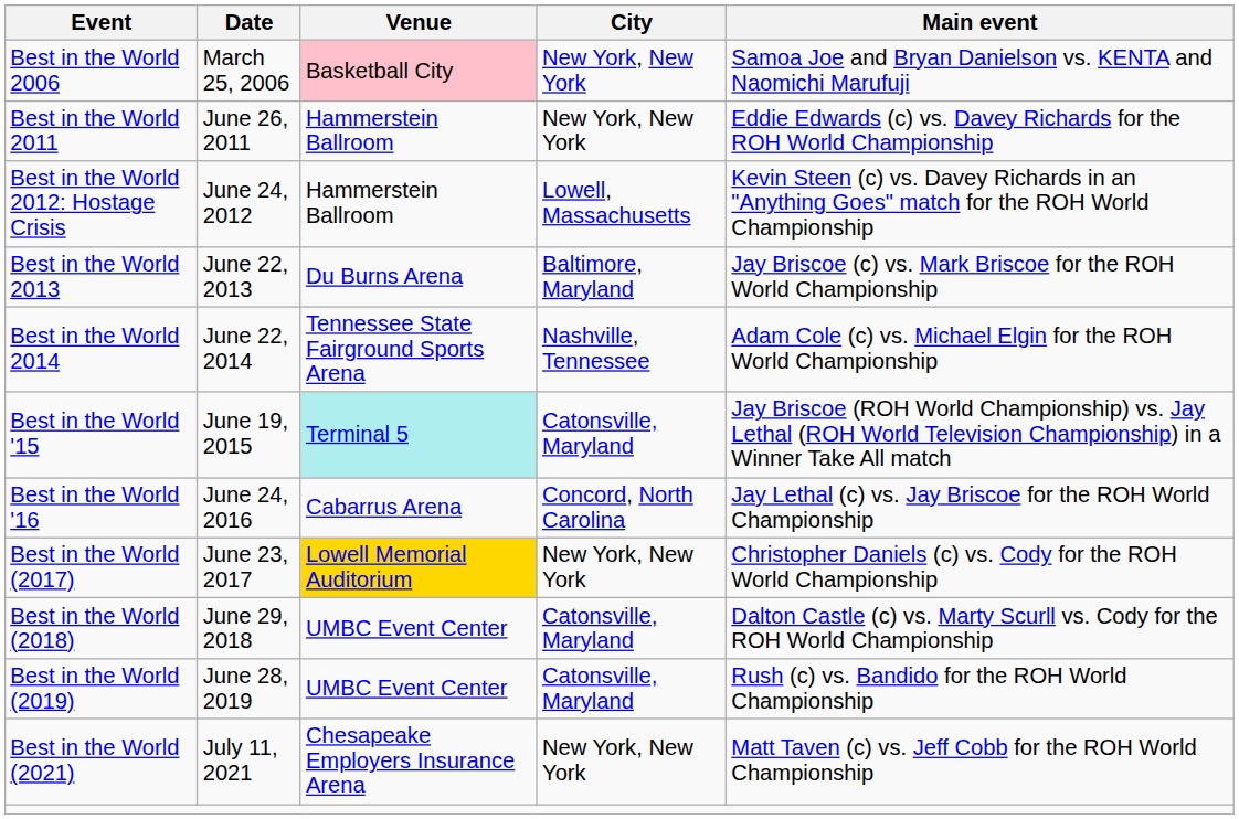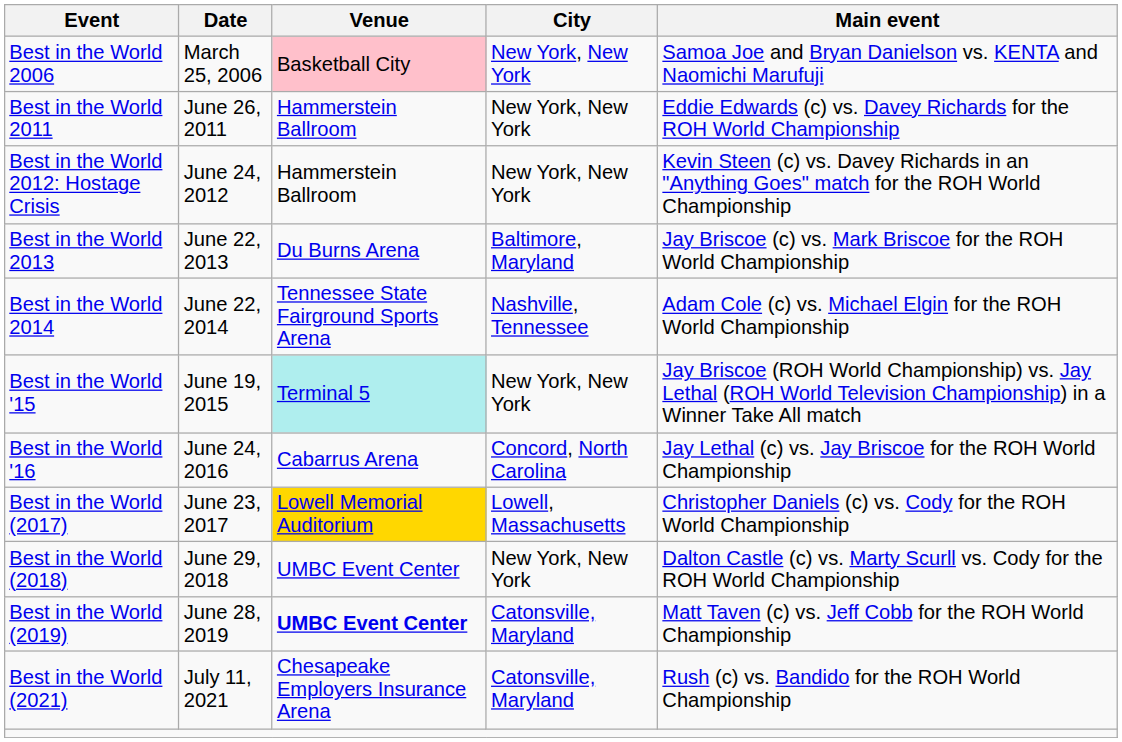 <table class="wikitable" width=100%>
 <tr>
 <th>Event</th>
 <th>Date</th>
 <th>Venue</th>
 <th>City</th>
 <th>Main event</th>
 </tr>
 <tr>
 <td><a href='#'>Best in the World 2006</a></td>
 <td>March 25, 2006</td>
 <td style="background: pink;">Basketball City</td>
 <td><a href='#'>New York</a>, <a href='#'>New York</a></td>
 <td><a href='#'>Samoa Joe</a> and <a href='#'>Bryan Danielson</a> vs. <a href='#'>KENTA</a> and <a href='#'>Naomichi Marufuji</a></td>
 </tr>
 <tr>
 <td><a href='#'>Best in the World 2011</a></td>
 <td>June 26, 2011</td>
 <td><a href='#'>Hammerstein Ballroom</a></td>
 <td>New York, New York</td>
 <td><a href='#'>Eddie Edwards</a> (c) vs. <a href='#'>Davey Richards</a> for the <a href='#'>ROH World Championship</a></td>
 </tr>
 <tr>
 <td><a href='#'>Best in the World 2012: Hostage Crisis</a></td>
 <td>June 24, 2012</td>
 <td>Hammerstein Ballroom</td>
-<td><a href='#'>Lowell</a>, <a href='#'>Massachusetts</a></td>
+<td>New York, New York</td>
 <td><a href='#'>Kevin Steen</a> (c) vs. Davey Richards in an <a href='#'>"Anything Goes" match</a> for the ROH World Championship</td>
 </tr>
 <tr>
 <td><a href='#'>Best in the World 2013</a></td>
 <td>June 22, 2013</td>
 <td><a href='#'>Du Burns Arena</a></td>
 <td><a href='#'>Baltimore</a>, <a href='#'>Maryland</a></td>
 <td><a href='#'>Jay Briscoe</a> (c) vs. <a href='#'>Mark Briscoe</a> for the ROH World Championship</td>
 </tr>
 <tr>
 <td><a href='#'>Best in the World 2014</a></td>
 <td>June 22, 2014</td>
 <td><a href='#'>Tennessee State Fairground Sports Arena</a></td>
 <td><a href='#'>Nashville</a>, <a href='#'>Tennessee</a></td>
 <td><a href='#'>Adam Cole</a> (c) vs. <a href='#'>Michael Elgin</a> for the ROH World Championship</td>
 </tr>
 <tr>
 <td><a href='#'>Best in the World '15</a></td>
 <td>June 19, 2015</td>
 <td style="background: paleturquoise;"><a href='#'>Terminal 5</a></td>
-<td><a href='#'>Catonsville, Maryland</a></td>
+<td>New York, New York</td>
 <td><a href='#'>Jay Briscoe</a> (ROH World Championship) vs. <a href='#'>Jay Lethal</a> (<a href='#'>ROH World Television Championship</a>) in a Winner Take All match</td>
 </tr>
 <tr>
 <td><a href='#'>Best in the World '16</a></td>
 <td>June 24, 2016</td>
 <td><a href='#'>Cabarrus Arena</a></td>
 <td><a href='#'>Concord</a>, <a href='#'>North Carolina</a></td>
 <td><a href='#'>Jay Lethal</a> (c) vs. <a href='#'>Jay Briscoe</a> for the ROH World Championship</td>
 </tr>
 <tr>
 <td><a href='#'>Best in the World (2017)</a></td>
 <td>June 23, 2017</td>
 <td style="background: gold;"><a href='#'>Lowell Memorial Auditorium</a></td>
-<td>New York, New York</td>
+<td><a href='#'>Lowell</a>, <a href='#'>Massachusetts</a></td>
 <td><a href='#'>Christopher Daniels</a> (c) vs. <a href='#'>Cody</a> for the ROH World Championship</td>
 </tr>
 <tr>
 <td><a href='#'>Best in the World (2018)</a></td>
 <td>June 29, 2018</td>
 <td><a href='#'>UMBC Event Center</a></td>
-<td><a href='#'>Catonsville, Maryland</a></td>
+<td>New York, New York</td>
 <td><a href='#'>Dalton Castle</a> (c) vs. <a href='#'>Marty Scurll</a> vs. Cody for the ROH World Championship</td>
 </tr>
 <tr>
 <td><a href='#'>Best in the World (2019)</a></td>
 <td>June 28, 2019</td>
-<td><a href='#'>UMBC Event Center</a></td>
+<td><strong><a href='#'>UMBC Event Center</a></strong></td>
 <td><a href='#'>Catonsville, Maryland</a></td>
-<td><a href='#'>Rush</a> (c) vs. <a href='#'>Bandido</a> for the ROH World Championship</td>
+<td><a href='#'>Matt Taven</a> (c) vs. <a href='#'>Jeff Cobb</a> for the ROH World Championship</td>
 </tr>
 <tr>
 <td><a href='#'>Best in the World (2021)</a></td>
 <td>July 11, 2021</td>
 <td><a href='#'>Chesapeake Employers Insurance Arena</a></td>
-<td>New York, New York</td>
-<td><a href='#'>Matt Taven</a> (c) vs. <a href='#'>Jeff Cobb</a> for the ROH World Championship</td>
+<td><a href='#'>Catonsville, Maryland</a></td>
+<td><a href='#'>Rush</a> (c) vs. <a href='#'>Bandido</a> for the ROH World Championship</td>
 </tr>
 <tr>
 <td colspan="10"></td>
 </tr>
 <tr>
 </tr>
 </table>
